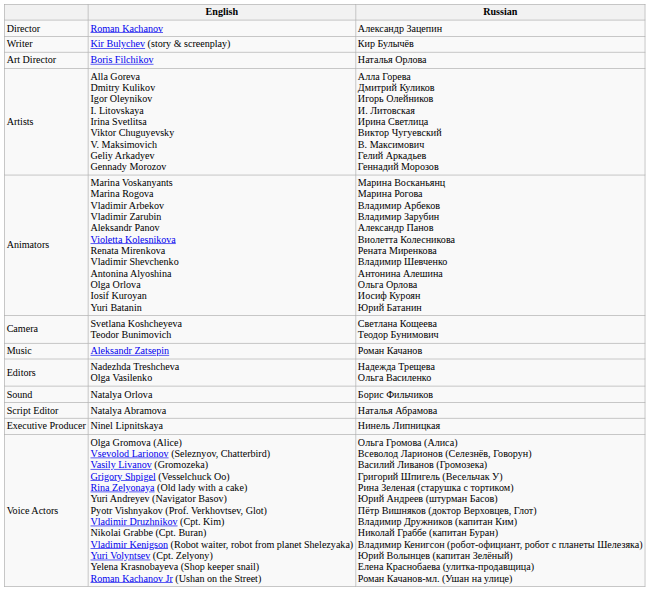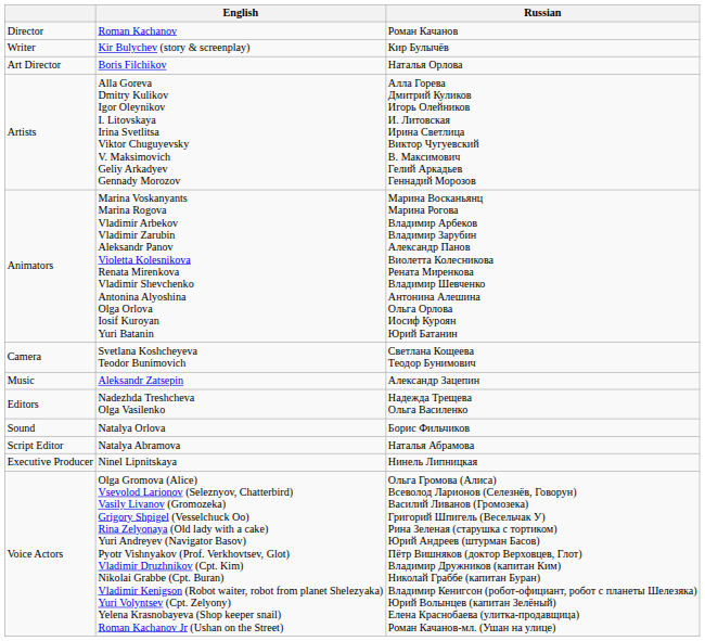 <table class="wikitable">
 <tr>
 <th></th>
 <th>English</th>
 <th>Russian</th>
 </tr>
 <tr>
 <td>Director</td>
 <td><a href='#'>Roman Kachanov</a></td>
-<td>Александр Зацепин</td>
+<td>Роман Качанов</td>
 </tr>
 <tr>
 <td>Writer</td>
 <td><a href='#'>Kir Bulychev</a> (story & screenplay)</td>
 <td>Кир Булычёв</td>
 </tr>
 <tr>
 <td>Art Director</td>
 <td><a href='#'>Boris Filchikov</a></td>
 <td>Наталья Орлова</td>
 </tr>
 <tr>
 <td>Artists</td>
 <td>Alla Goreva<br>Dmitry Kulikov<br>Igor Oleynikov<br>I. Litovskaya<br>Irina Svetlitsa<br>Viktor Chuguyevsky<br>V. Maksimovich<br>Geliy Arkadyev<br>Gennady Morozov</td>
 <td>Алла Горева<br>Дмитрий Куликов<br>Игорь Олейников<br>И. Литовская<br>Ирина Светлица<br>Виктор Чугуевский<br>В. Максимович<br>Гелий Аркадьев<br>Геннадий Морозов</td>
 </tr>
 <tr>
 <td>Animators</td>
 <td>Marina Voskanyants<br>Marina Rogova<br>Vladimir Arbekov<br>Vladimir Zarubin<br>Aleksandr Panov<br><a href='#'>Violetta Kolesnikova</a><br>Renata Mirenkova<br>Vladimir Shevchenko<br>Antonina Alyoshina<br>Olga Orlova<br>Iosif Kuroyan<br>Yuri Batanin</td>
 <td>Марина Восканьянц<br>Марина Рогова<br>Владимир Арбеков<br>Владимир Зарубин<br>Александр Панов<br>Виолетта Колесникова<br>Рената Миренкова<br>Владимир Шевченко<br>Антонина Алешина<br>Ольга Орлова<br>Иосиф Куроян<br>Юрий Батанин</td>
 </tr>
 <tr>
 <td>Camera</td>
 <td>Svetlana Koshcheyeva<br>Teodor Bunimovich</td>
 <td>Светлана Кощеева<br>Теодор Бунимович</td>
 </tr>
 <tr>
 <td>Music</td>
 <td><a href='#'>Aleksandr Zatsepin</a></td>
-<td>Роман Качанов</td>
+<td>Александр Зацепин</td>
 </tr>
 <tr>
 <td>Editors</td>
 <td>Nadezhda Treshcheva<br>Olga Vasilenko</td>
 <td>Надежда Трещева<br>Ольга Василенко</td>
 </tr>
 <tr>
 <td>Sound</td>
 <td>Natalya Orlova</td>
 <td>Борис Фильчиков</td>
 </tr>
 <tr>
 <td>Script Editor</td>
 <td>Natalya Abramova</td>
 <td>Наталья Абрамова</td>
 </tr>
 <tr>
 <td>Executive Producer</td>
 <td>Ninel Lipnitskaya</td>
 <td>Нинель Липницкая</td>
 </tr>
 <tr>
 <td>Voice Actors</td>
 <td>Olga Gromova (Alice)<br><a href='#'>Vsevolod Larionov</a> (Seleznyov, Chatterbird)<br><a href='#'>Vasily Livanov</a> (Gromozeka)<br><a href='#'>Grigory Shpigel</a> (Vesselchuck Oo)<br><a href='#'>Rina Zelyonaya</a> (Old lady with a cake)<br>Yuri Andreyev (Navigator Basov)<br>Pyotr Vishnyakov (Prof. Verkhovtsev, Glot)<br><a href='#'>Vladimir Druzhnikov</a> (Cpt. Kim)<br>Nikolai Grabbe (Cpt. Buran)<br><a href='#'>Vladimir Kenigson</a> (Robot waiter, robot from planet Shelezyaka)<br><a href='#'>Yuri Volyntsev</a> (Cpt. Zelyony)<br>Yelena Krasnobayeva (Shop keeper snail)<br><a href='#'>Roman Kachanov Jr</a> (Ushan on the Street)</td>
 <td>Ольга Громова (Алиса)<br>Всеволод Ларионов (Селезнёв, Говорун)<br>Василий Ливанов (Громозека)<br>Григорий Шпигель (Весельчак У)<br>Рина Зеленая (старушка с тортиком)<br>Юрий Андреев (штурман Басов)<br>Пётр Вишняков (доктор Верховцев, Глот)<br>Владимир Дружников (капитан Ким)<br>Николай Граббе (капитан Буран)<br>Владимир Кенигсон (робот-официант, робот с планеты Шелезяка)<br>Юрий Волынцев (капитан Зелёный)<br>Елена Краснобаева (улитка<em>-</em>продавщица)<br>Роман Качанов-мл. (Ушан на улице)</td>
 </tr>
 </table>
